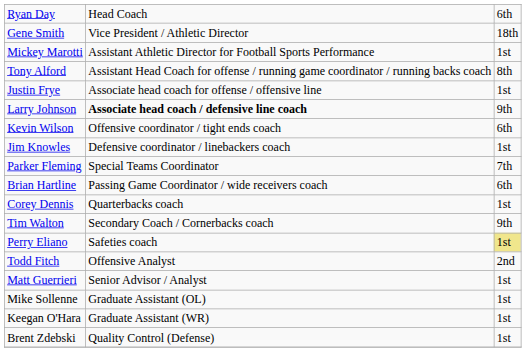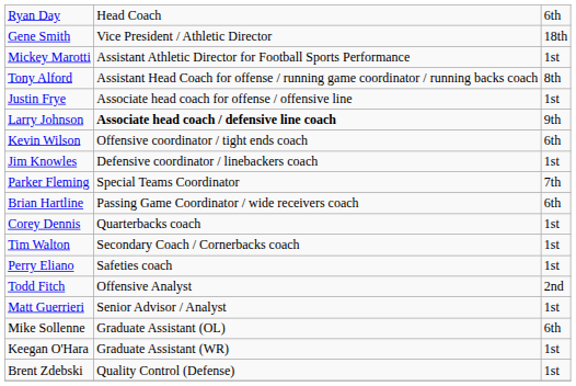 <table class="wikitable">
 <tr>
 <td><a href='#'>Ryan Day</a></td>
 <td>Head Coach</td>
 <td>6th</td>
 </tr>
 <tr>
 <td><a href='#'>Gene Smith</a></td>
 <td>Vice President / Athletic Director</td>
 <td>18th</td>
 </tr>
 <tr>
 <td><a href='#'>Mickey Marotti</a></td>
 <td>Assistant Athletic Director for Football Sports Performance</td>
 <td>1st</td>
 </tr>
 <tr>
 <td><a href='#'>Tony Alford</a></td>
 <td>Assistant Head Coach for offense / running game coordinator / running backs coach</td>
 <td>8th</td>
 </tr>
 <tr>
 <td><a href='#'>Justin Frye</a></td>
 <td>Associate head coach for offense / offensive line</td>
 <td>1st</td>
 </tr>
 <tr>
 <td><a href='#'>Larry Johnson</a></td>
 <td><strong>Associate head coach / defensive line coach</strong></td>
 <td>9th</td>
 </tr>
 <tr>
 <td><a href='#'>Kevin Wilson</a></td>
 <td>Offensive coordinator / tight ends coach</td>
 <td>6th</td>
 </tr>
 <tr>
 <td><a href='#'>Jim Knowles</a></td>
 <td>Defensive coordinator / linebackers coach</td>
 <td>1st</td>
 </tr>
 <tr>
 <td><a href='#'>Parker Fleming</a></td>
 <td>Special Teams Coordinator</td>
 <td>7th</td>
 </tr>
 <tr>
 <td><a href='#'>Brian Hartline</a></td>
 <td>Passing Game Coordinator / wide receivers coach</td>
 <td>6th</td>
 </tr>
 <tr>
 <td><a href='#'>Corey Dennis</a></td>
 <td>Quarterbacks coach</td>
 <td>1st</td>
 </tr>
 <tr>
 <td><a href='#'>Tim Walton</a></td>
 <td>Secondary Coach / Cornerbacks coach</td>
-<td>9th</td>
+<td>1st</td>
 </tr>
 <tr>
 <td><a href='#'>Perry Eliano</a></td>
 <td>Safeties coach</td>
-<td style="background: khaki;">1st</td>
+<td>1st</td>
 </tr>
 <tr>
 <td><a href='#'>Todd Fitch</a></td>
 <td>Offensive Analyst</td>
 <td>2nd</td>
 </tr>
 <tr>
 <td><a href='#'>Matt Guerrieri</a></td>
 <td>Senior Advisor / Analyst</td>
 <td>1st</td>
 </tr>
 <tr>
 <td>Mike Sollenne</td>
 <td>Graduate Assistant (OL)</td>
-<td>1st</td>
+<td>6th</td>
 </tr>
 <tr>
 <td>Keegan O'Hara</td>
 <td>Graduate Assistant (WR)</td>
 <td>1st</td>
 </tr>
 <tr>
 <td>Brent Zdebski</td>
 <td>Quality Control (Defense)</td>
 <td>1st</td>
 </tr>
 <tr>
 </tr>
 </table>
